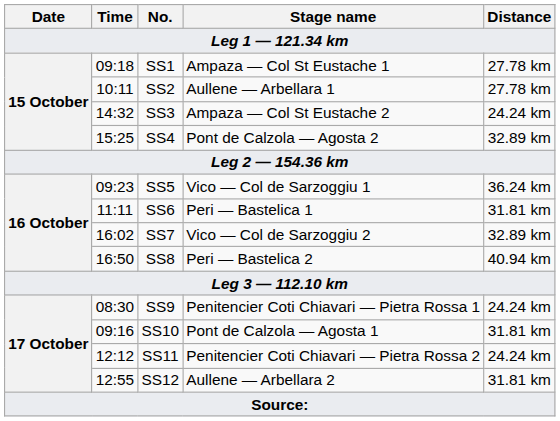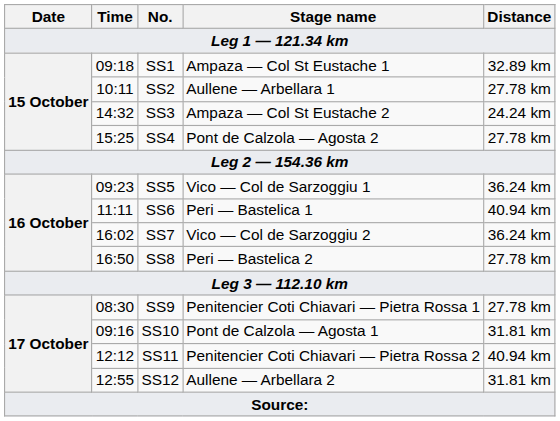 <table class="wikitable" style="font-size: 85%;">
 <tr>
 <th>Date</th>
 <th>Time</th>
 <th>No.</th>
 <th>Stage name</th>
 <th>Distance</th>
 </tr>
 <tr>
 <td style="background-color:#EAECF0; text-align:center" colspan="5"><strong><em>Leg 1 — 121.34 km</em></strong></td>
 </tr>
 <tr>
 <th rowspan="4">15 October</th>
 <td align="center">09:18</td>
 <td align="center">SS1</td>
 <td>Ampaza — Col St Eustache 1</td>
-<td align="center">27.78 km</td>
+<td align="center">32.89 km</td>
 </tr>
 <tr>
 <td align="center">10:11</td>
 <td align="center">SS2</td>
 <td>Aullene — Arbellara 1</td>
 <td align="center">27.78 km</td>
 </tr>
 <tr>
 <td align="center">14:32</td>
 <td align="center">SS3</td>
 <td>Ampaza — Col St Eustache 2</td>
 <td align="center">24.24 km</td>
 </tr>
 <tr>
 <td align="center">15:25</td>
 <td align="center">SS4</td>
 <td>Pont de Calzola — Agosta 2</td>
-<td align="center">32.89 km</td>
+<td align="center">27.78 km</td>
 </tr>
 <tr>
 <td style="background-color:#EAECF0; text-align:center" colspan="5"><strong><em>Leg 2 — 154.36 km</em></strong></td>
 </tr>
 <tr>
 <th rowspan="4">16 October</th>
 <td align="center">09:23</td>
 <td align="center">SS5</td>
 <td>Vico — Col de Sarzoggiu 1</td>
 <td align="center">36.24 km</td>
 </tr>
 <tr>
 <td align="center">11:11</td>
 <td align="center">SS6</td>
 <td>Peri — Bastelica 1</td>
-<td align="center">31.81 km</td>
+<td align="center">40.94 km</td>
 </tr>
 <tr>
 <td align="center">16:02</td>
 <td align="center">SS7</td>
 <td>Vico — Col de Sarzoggiu 2</td>
-<td align="center">32.89 km</td>
+<td align="center">36.24 km</td>
 </tr>
 <tr>
 <td align="center">16:50</td>
 <td align="center">SS8</td>
 <td>Peri — Bastelica 2</td>
-<td align="center">40.94 km</td>
+<td align="center">27.78 km</td>
 </tr>
 <tr>
 <td style="background-color:#EAECF0; text-align:center" colspan="5"><strong><em>Leg 3 — 112.10 km</em></strong></td>
 </tr>
 <tr>
 <th rowspan="4">17 October</th>
 <td align="center">08:30</td>
 <td align="center">SS9</td>
 <td>Penitencier Coti Chiavari — Pietra Rossa 1</td>
-<td align="center">24.24 km</td>
+<td align="center">27.78 km</td>
 </tr>
 <tr>
 <td align="center">09:16</td>
 <td align="center">SS10</td>
 <td>Pont de Calzola — Agosta 1</td>
 <td align="center">31.81 km</td>
 </tr>
 <tr>
 <td align="center">12:12</td>
 <td align="center">SS11</td>
 <td>Penitencier Coti Chiavari — Pietra Rossa 2</td>
-<td align="center">24.24 km</td>
+<td align="center">40.94 km</td>
 </tr>
 <tr>
 <td align="center">12:55</td>
 <td align="center">SS12</td>
 <td>Aullene — Arbellara 2</td>
 <td align="center">31.81 km</td>
 </tr>
 <tr>
 <td style="background-color:#EAECF0; text-align:center" colspan="5"><strong>Source:</strong></td>
 </tr>
 </table>
